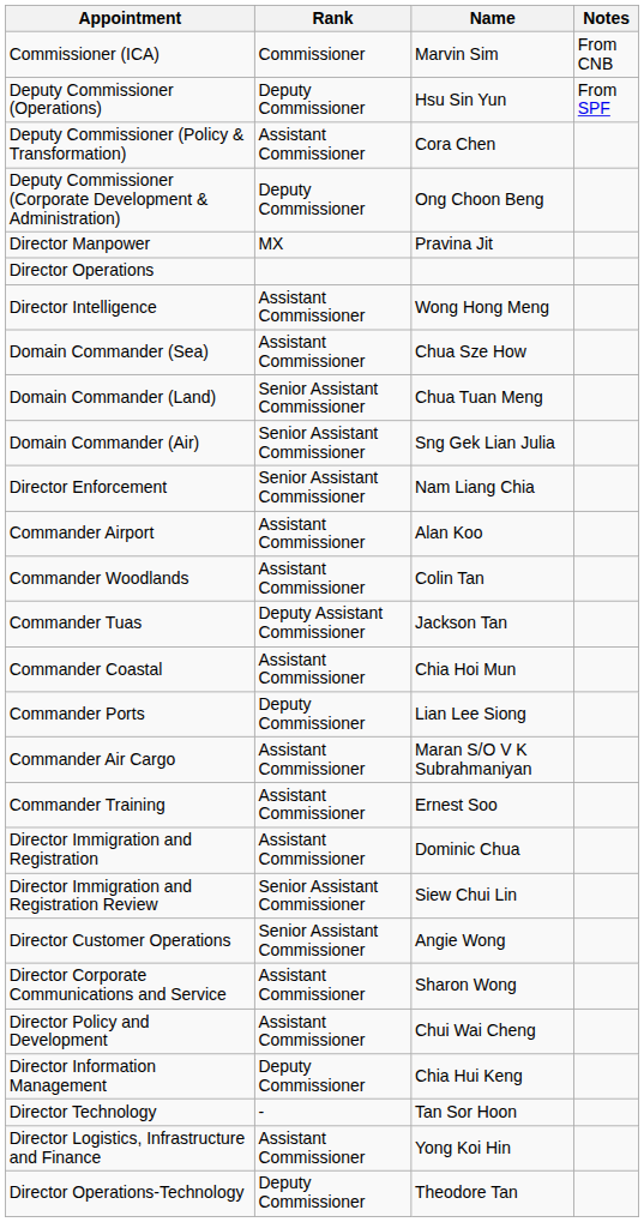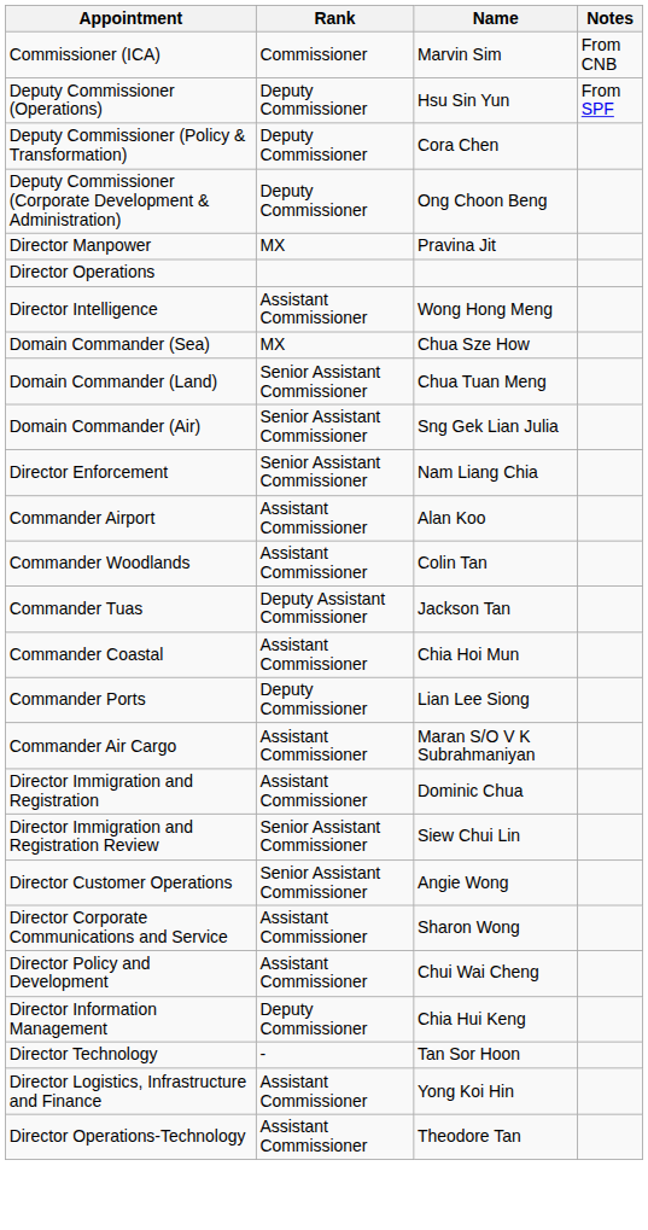 <table class="wikitable mw-collapsible mw-collapsed">
 <tr>
 <th>Appointment</th>
 <th>Rank</th>
 <th>Name</th>
 <th>Notes</th>
 </tr>
 <tr>
 <td>Commissioner (ICA)</td>
 <td>Commissioner</td>
 <td>Marvin Sim</td>
 <td>From CNB</td>
 </tr>
 <tr>
 <td>Deputy Commissioner (Operations)</td>
 <td>Deputy Commissioner</td>
 <td>Hsu Sin Yun</td>
 <td>From <a href='#'>SPF</a></td>
 </tr>
 <tr>
 <td>Deputy Commissioner (Policy & Transformation)</td>
-<td>Assistant Commissioner</td>
+<td>Deputy Commissioner</td>
 <td>Cora Chen</td>
 <td></td>
 </tr>
 <tr>
 <td>Deputy Commissioner (Corporate Development & Administration)</td>
 <td>Deputy Commissioner</td>
 <td>Ong Choon Beng</td>
 <td></td>
 </tr>
 <tr>
 <td>Director Manpower</td>
 <td>MX</td>
 <td>Pravina Jit</td>
 <td></td>
 </tr>
 <tr>
 <td>Director Operations</td>
 <td></td>
 <td></td>
 <td></td>
 </tr>
 <tr>
 <td>Director Intelligence</td>
 <td>Assistant Commissioner</td>
 <td>Wong Hong Meng</td>
 <td></td>
 </tr>
 <tr>
 <td>Domain Commander (Sea)</td>
-<td>Assistant Commissioner</td>
+<td>MX</td>
 <td>Chua Sze How</td>
 <td></td>
 </tr>
 <tr>
 <td>Domain Commander (Land)</td>
 <td>Senior Assistant Commissioner</td>
 <td>Chua Tuan Meng</td>
 <td></td>
 </tr>
 <tr>
 <td>Domain Commander (Air)</td>
 <td>Senior Assistant Commissioner</td>
 <td>Sng Gek Lian Julia</td>
 <td></td>
 </tr>
 <tr>
 <td>Director Enforcement</td>
 <td>Senior Assistant Commissioner</td>
 <td>Nam Liang Chia</td>
 <td></td>
 </tr>
 <tr>
 <td>Commander Airport</td>
 <td>Assistant Commissioner</td>
 <td>Alan Koo</td>
 <td></td>
 </tr>
 <tr>
 <td>Commander Woodlands</td>
 <td>Assistant Commissioner</td>
 <td>Colin Tan</td>
 <td></td>
 </tr>
 <tr>
 <td>Commander Tuas</td>
 <td>Deputy Assistant Commissioner</td>
 <td>Jackson Tan</td>
 <td></td>
 </tr>
 <tr>
 <td>Commander Coastal</td>
 <td>Assistant Commissioner</td>
 <td>Chia Hoi Mun</td>
 <td></td>
 </tr>
 <tr>
 <td>Commander Ports</td>
 <td>Deputy Commissioner</td>
 <td>Lian Lee Siong</td>
 <td></td>
 </tr>
 <tr>
 <td>Commander Air Cargo</td>
 <td>Assistant Commissioner</td>
 <td>Maran S/O V K Subrahmaniyan</td>
 <td></td>
 </tr>
 <tr>
-<td>Commander Training</td>
-<td>Assistant Commissioner</td>
-<td>Ernest Soo</td>
-<td></td>
-</tr>
-<tr>
 <td>Director Immigration and Registration</td>
 <td>Assistant Commissioner</td>
 <td>Dominic Chua</td>
 <td></td>
 </tr>
 <tr>
 <td>Director Immigration and Registration Review</td>
 <td>Senior Assistant Commissioner</td>
 <td>Siew Chui Lin</td>
 <td></td>
 </tr>
 <tr>
 <td>Director Customer Operations</td>
 <td>Senior Assistant Commissioner</td>
 <td>Angie Wong</td>
 <td></td>
 </tr>
 <tr>
 <td>Director Corporate Communications and Service</td>
 <td>Assistant Commissioner</td>
 <td>Sharon Wong</td>
 <td></td>
 </tr>
 <tr>
 <td>Director Policy and Development</td>
 <td>Assistant Commissioner</td>
 <td>Chui Wai Cheng</td>
 <td></td>
 </tr>
 <tr>
 <td>Director Information Management</td>
 <td>Deputy Commissioner</td>
 <td>Chia Hui Keng</td>
 <td></td>
 </tr>
 <tr>
 <td>Director Technology</td>
 <td>-</td>
 <td>Tan Sor Hoon</td>
 <td></td>
 </tr>
 <tr>
 <td>Director Logistics, Infrastructure and Finance</td>
 <td>Assistant Commissioner</td>
 <td>Yong Koi Hin</td>
 <td></td>
 </tr>
 <tr>
 <td>Director Operations-Technology</td>
-<td>Deputy Commissioner</td>
+<td>Assistant Commissioner</td>
 <td>Theodore Tan</td>
 <td></td>
 </tr>
 </table>
